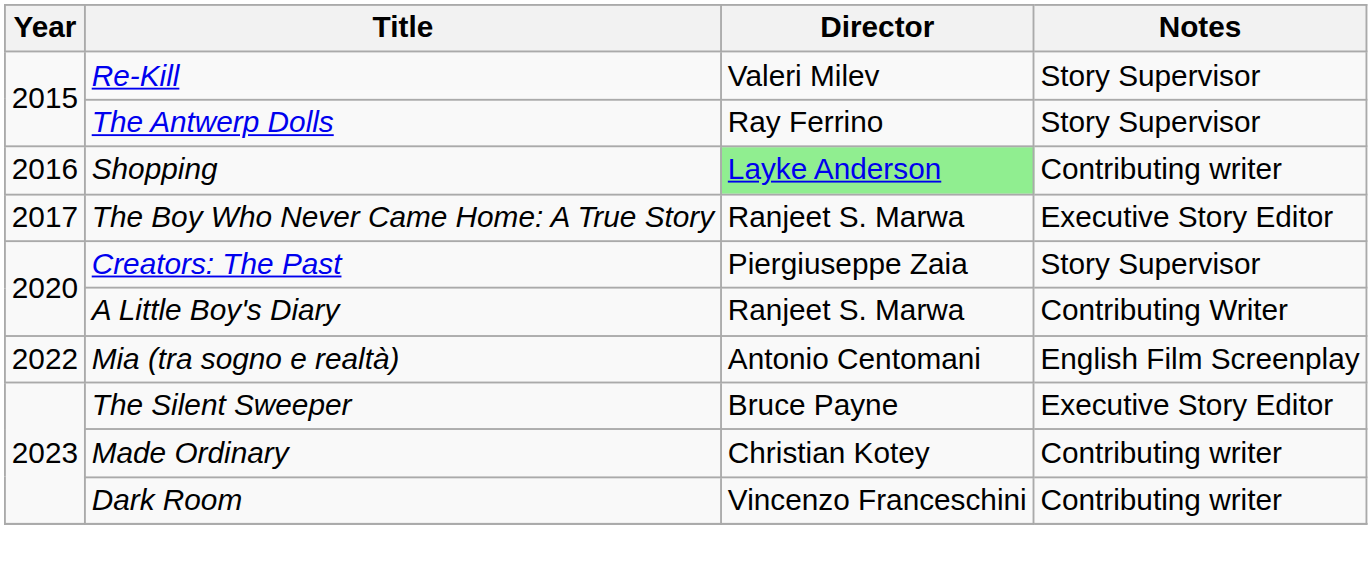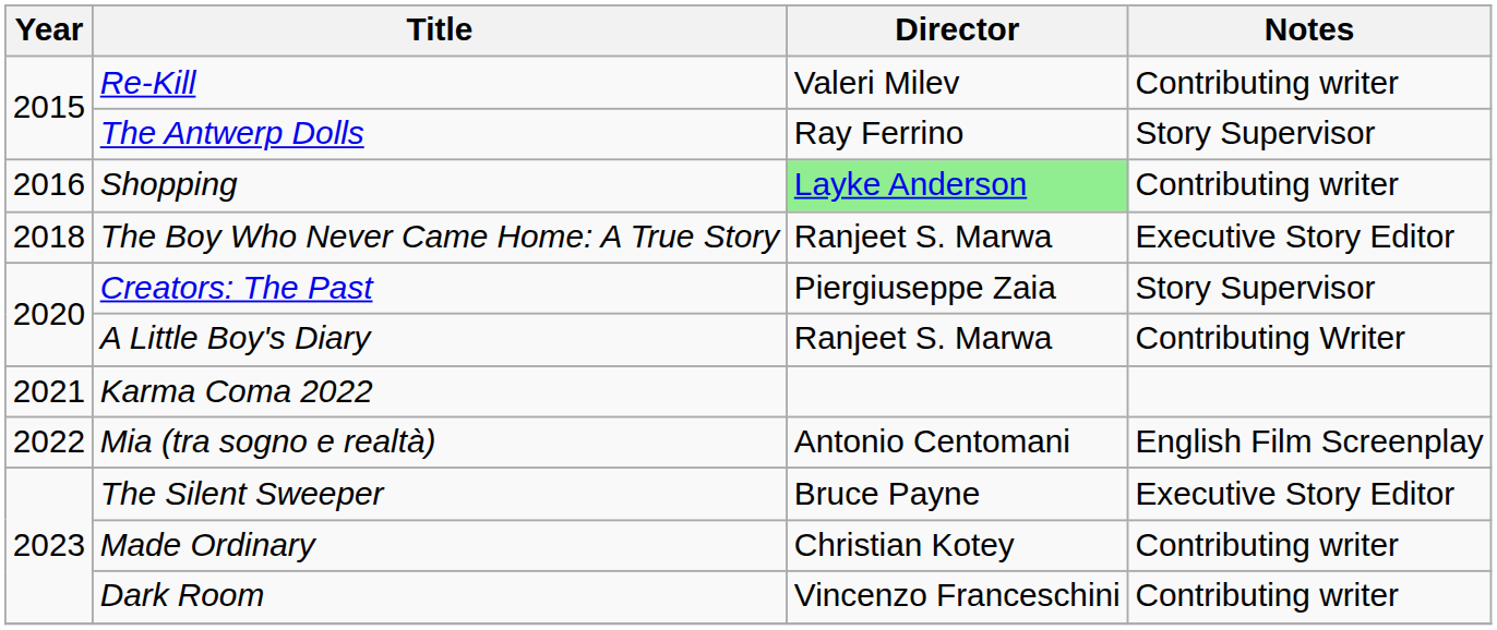 <table class="wikitable">
 <tr>
 <th>Year</th>
 <th>Title</th>
 <th>Director</th>
 <th class="unsortable">Notes</th>
 </tr>
 <tr>
 <td rowspan="2">2015</td>
 <td><em><a href='#'>Re-Kill</a></em></td>
 <td>Valeri Milev</td>
-<td>Story Supervisor</td>
+<td>Contributing writer</td>
 </tr>
 <tr>
 <td><em><a href='#'>The Antwerp Dolls</a></em></td>
 <td>Ray Ferrino</td>
 <td>Story Supervisor</td>
 </tr>
 <tr>
 <td>2016</td>
 <td><em>Shopping</em></td>
 <td style="background: lightgreen;"><a href='#'>Layke Anderson</a></td>
 <td>Contributing writer</td>
 </tr>
 <tr>
-<td>2017</td>
+<td>2018</td>
 <td><em>The Boy Who Never Came Home: A True Story</em></td>
 <td>Ranjeet S. Marwa</td>
 <td>Executive Story Editor</td>
 </tr>
 <tr>
 <td rowspan="2">2020</td>
 <td><em><a href='#'>Creators: The Past</a></em></td>
 <td>Piergiuseppe Zaia</td>
 <td>Story Supervisor</td>
 </tr>
 <tr>
 <td><em>A Little Boy's Diary</em></td>
 <td>Ranjeet S. Marwa</td>
 <td>Contributing Writer</td>
+</tr>
+<tr>
+<td>2021</td>
+<td><em>Karma Coma 2022</em></td>
+<td></td>
+<td></td>
 </tr>
 <tr>
 <td>2022</td>
 <td><em>Mia (tra sogno e realtà)</em></td>
 <td>Antonio Centomani</td>
 <td>English Film Screenplay</td>
 </tr>
 <tr>
 <td rowspan="3">2023</td>
 <td><em>The Silent Sweeper</em></td>
 <td>Bruce Payne</td>
 <td>Executive Story Editor</td>
 </tr>
 <tr>
 <td><em>Made Ordinary</em></td>
 <td>Christian Kotey</td>
 <td>Contributing writer</td>
 </tr>
 <tr>
 <td><em>Dark Room</em></td>
 <td>Vincenzo Franceschini</td>
 <td>Contributing writer</td>
 </tr>
 <tr>
 </tr>
 </table>
